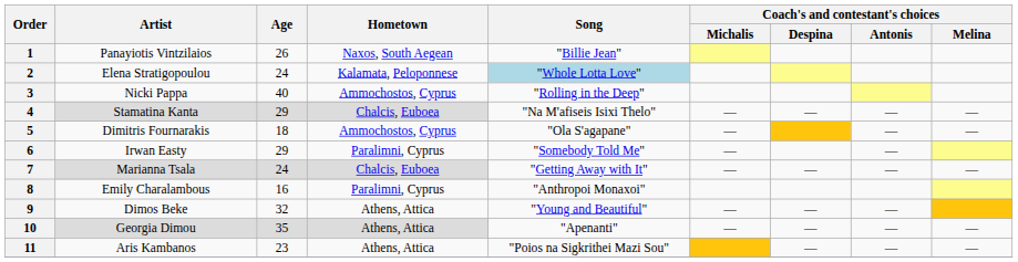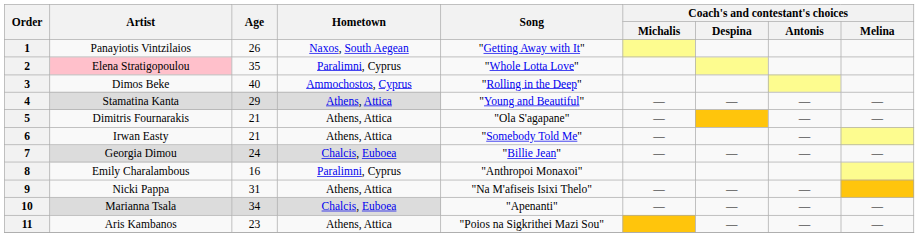 <table class="wikitable" style="text-align:center; line-height:17px; width:100%;">
 <tr>
 <th scope="col" rowspan="2" width="05%">Order</th>
 <th scope="col" rowspan="2" width="20%">Artist</th>
 <th scope="col" rowspan="2" width="05%">Age</th>
 <th scope="col" rowspan="2" width="18%">Hometown</th>
 <th scope="col" rowspan="2" width="20%">Song</th>
 <th scope="col" colspan="4" width="32%">Coach's and contestant's choices</th>
 </tr>
 <tr>
 <th width="08%">Michalis</th>
 <th width="08%">Despina</th>
 <th width="08%">Antonis</th>
 <th width="08%">Melina</th>
 </tr>
 <tr>
 <th>1</th>
 <td>Panayiotis Vintzilaios</td>
 <td>26</td>
 <td><a href='#'>Naxos</a>, <a href='#'>South Aegean</a></td>
-<td>"<a href='#'>Billie Jean</a>"</td>
+<td>"<a href='#'>Getting Away with It</a>"</td>
 <td style="background: #fdfc8f;"></td>
 <td></td>
 <td></td>
 <td></td>
 </tr>
 <tr>
 <th>2</th>
-<td>Elena Stratigopoulou</td>
-<td>24</td>
-<td><a href='#'>Kalamata</a>, <a href='#'>Peloponnese</a></td>
-<td style="background: lightblue;">"<a href='#'>Whole Lotta Love</a>"</td>
+<td style="background: pink;">Elena Stratigopoulou</td>
+<td>35</td>
+<td><a href='#'>Paralimni</a>, Cyprus</td>
+<td>"<a href='#'>Whole Lotta Love</a>"</td>
 <td></td>
 <td style="background: #fdfc8f;"></td>
 <td></td>
 <td></td>
 </tr>
 <tr>
 <th>3</th>
-<td>Nicki Pappa</td>
+<td>Dimos Beke</td>
 <td>40</td>
 <td><a href='#'>Ammochostos</a>, <a href='#'>Cyprus</a></td>
 <td>"<a href='#'>Rolling in the Deep</a>"</td>
 <td></td>
 <td></td>
 <td style="background: #fdfc8f;"></td>
 <td></td>
 </tr>
 <tr>
 <th>4</th>
 <td style="background: #DCDCDC;">Stamatina Kanta</td>
 <td style="background: #DCDCDC;">29</td>
-<td style="background: #DCDCDC;"><a href='#'>Chalcis</a>, <a href='#'>Euboea</a></td>
-<td>"Na M'afiseis Isixi Thelo"</td>
+<td style="background: #DCDCDC;"><a href='#'>Athens</a>, <a href='#'>Attica</a></td>
+<td>"<a href='#'>Young and Beautiful</a>"</td>
 <td>—</td>
 <td>—</td>
 <td>—</td>
 <td>—</td>
 </tr>
 <tr>
 <th>5</th>
 <td>Dimitris Fournarakis</td>
-<td>18</td>
-<td><a href='#'>Ammochostos</a>, <a href='#'>Cyprus</a></td>
+<td>21</td>
+<td>Athens, Attica</td>
 <td>"Ola S'agapane"</td>
 <td>—</td>
 <td style="background: #FFC50C;"></td>
 <td>—</td>
 <td>—</td>
 </tr>
 <tr>
 <th>6</th>
 <td>Irwan Easty</td>
-<td>29</td>
-<td><a href='#'>Paralimni</a>, Cyprus</td>
+<td>21</td>
+<td>Athens, Attica</td>
 <td>"<a href='#'>Somebody Told Me</a>"</td>
 <td>—</td>
 <td></td>
 <td>—</td>
 <td style="background: #fdfc8f;"></td>
 </tr>
 <tr>
 <th>7</th>
-<td style="background: #DCDCDC;">Marianna Tsala</td>
+<td style="background: #DCDCDC;">Georgia Dimou</td>
 <td style="background: #DCDCDC;">24</td>
 <td style="background: #DCDCDC;"><a href='#'>Chalcis</a>, <a href='#'>Euboea</a></td>
-<td>"<a href='#'>Getting Away with It</a>"</td>
+<td>"<a href='#'>Billie Jean</a>"</td>
 <td>—</td>
 <td>—</td>
 <td>—</td>
 <td>—</td>
 </tr>
 <tr>
 <th>8</th>
 <td>Emily Charalambous</td>
 <td>16</td>
 <td><a href='#'>Paralimni</a>, Cyprus</td>
 <td>"Anthropoi Monaxoi"</td>
 <td></td>
 <td></td>
 <td></td>
 <td style="background: #fdfc8f;"></td>
 </tr>
 <tr>
 <th>9</th>
-<td>Dimos Beke</td>
-<td>32</td>
+<td>Nicki Pappa</td>
+<td>31</td>
 <td>Athens, Attica</td>
-<td>"<a href='#'>Young and Beautiful</a>"</td>
+<td>"Na M'afiseis Isixi Thelo"</td>
 <td>—</td>
 <td>—</td>
 <td>—</td>
 <td style="background: #FFC50C;"></td>
 </tr>
 <tr>
 <th>10</th>
-<td style="background: #DCDCDC;">Georgia Dimou</td>
-<td style="background: #DCDCDC;">35</td>
-<td style="background: #DCDCDC;">Athens, Attica</td>
+<td style="background: #DCDCDC;">Marianna Tsala</td>
+<td style="background: #DCDCDC;">34</td>
+<td style="background: #DCDCDC;"><a href='#'>Chalcis</a>, <a href='#'>Euboea</a></td>
 <td>"Apenanti"</td>
 <td>—</td>
 <td>—</td>
 <td>—</td>
 <td>—</td>
 </tr>
 <tr>
 <th>11</th>
 <td>Aris Kambanos</td>
 <td>23</td>
 <td>Athens, Attica</td>
 <td>"Poios na Sigkrithei Mazi Sou"</td>
 <td style="background: #FFC50C;"></td>
 <td>—</td>
 <td>—</td>
 <td>—</td>
 </tr>
 <tr>
 </tr>
 </table>
